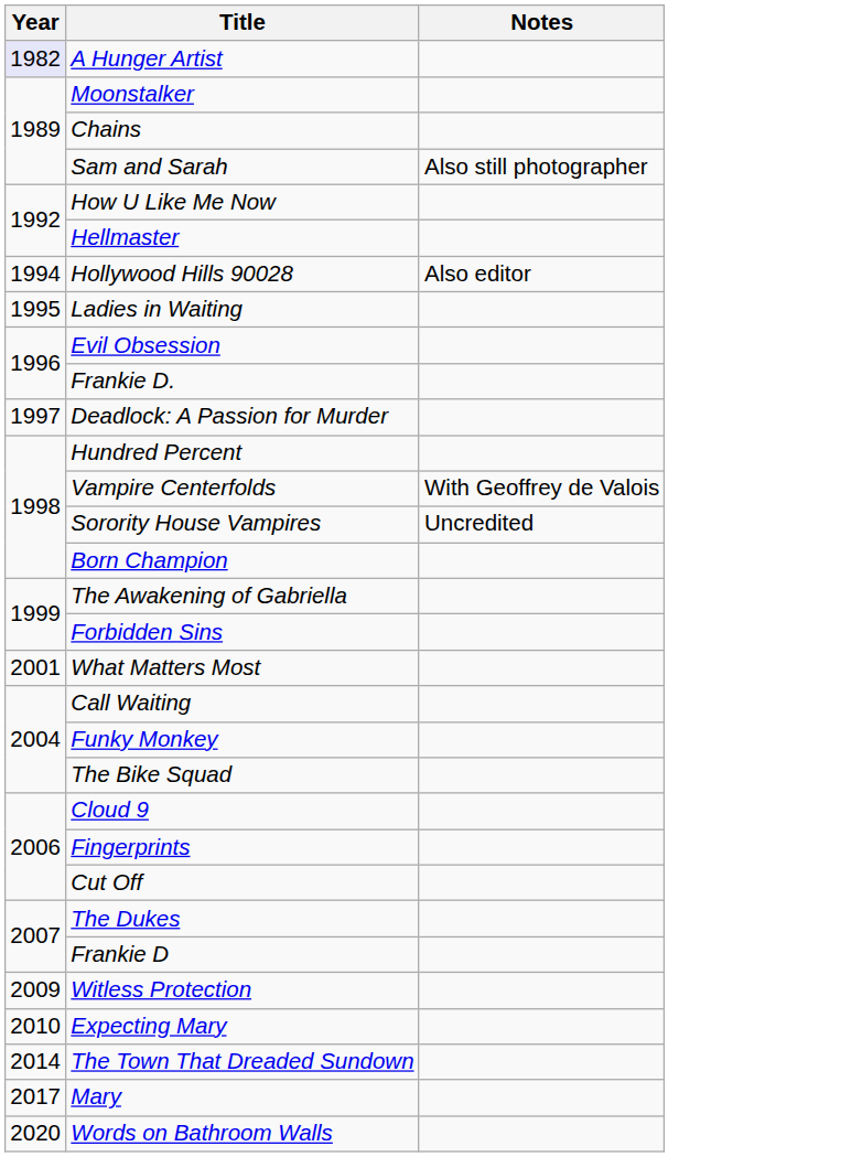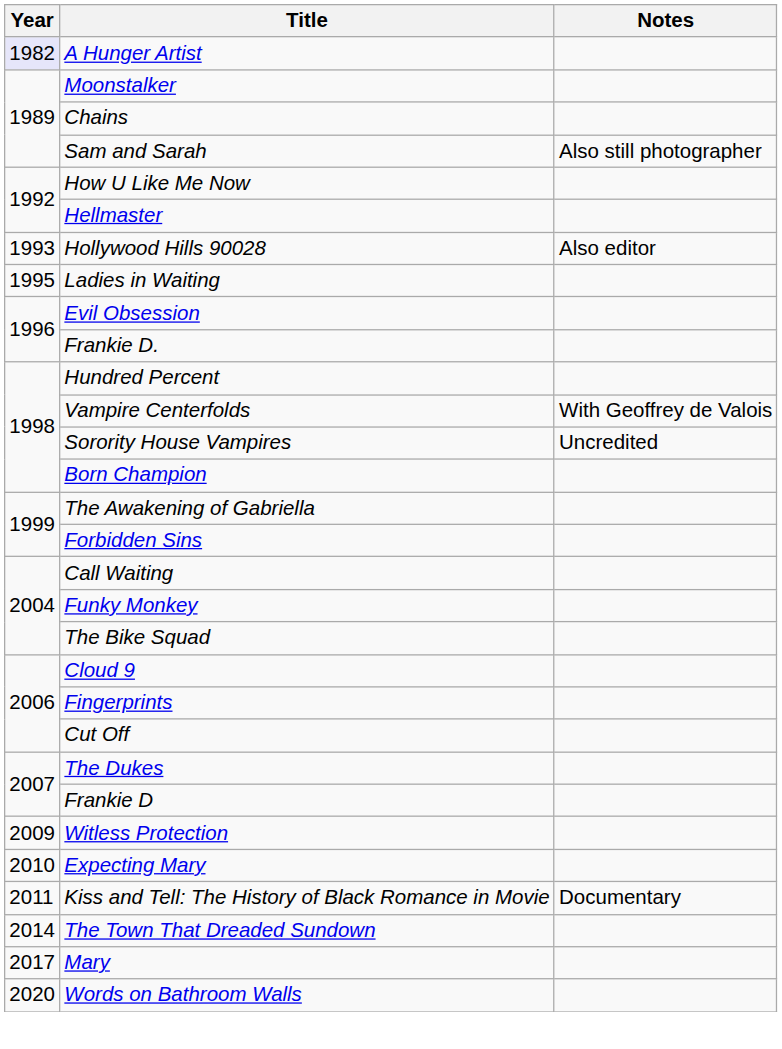 <table class="wikitable plainrowheaders">
 <tr>
 <th>Year</th>
 <th>Title</th>
 <th>Notes</th>
 </tr>
 <tr>
 <td style="background: lavender;">1982</td>
 <td><em><a href='#'>A Hunger Artist</a></em></td>
 <td></td>
 </tr>
 <tr>
 <td rowspan=3>1989</td>
 <td><em><a href='#'>Moonstalker</a></em></td>
 <td></td>
 </tr>
 <tr>
 <td><em>Chains</em></td>
 <td></td>
 </tr>
 <tr>
 <td><em>Sam and Sarah</em></td>
 <td>Also still photographer</td>
 </tr>
 <tr>
 <td rowspan=2>1992</td>
 <td><em>How U Like Me Now</em></td>
 <td></td>
 </tr>
 <tr>
 <td><em><a href='#'>Hellmaster</a></em></td>
 <td></td>
 </tr>
 <tr>
-<td>1994</td>
+<td>1993</td>
 <td><em>Hollywood Hills 90028</em></td>
 <td>Also editor</td>
 </tr>
 <tr>
 <td>1995</td>
 <td><em>Ladies in Waiting</em></td>
 <td></td>
 </tr>
 <tr>
 <td rowspan=2>1996</td>
 <td><em><a href='#'>Evil Obsession</a></em></td>
 <td></td>
 </tr>
 <tr>
 <td><em>Frankie D.</em></td>
-<td></td>
-</tr>
-<tr>
-<td>1997</td>
-<td><em>Deadlock: A Passion for Murder</em></td>
 <td></td>
 </tr>
 <tr>
 <td rowspan=4>1998</td>
 <td><em>Hundred Percent</em></td>
 <td></td>
 </tr>
 <tr>
 <td><em>Vampire Centerfolds</em></td>
 <td>With Geoffrey de Valois</td>
 </tr>
 <tr>
 <td><em>Sorority House Vampires</em></td>
 <td>Uncredited</td>
 </tr>
 <tr>
 <td><em><a href='#'>Born Champion</a></em></td>
 <td></td>
 </tr>
 <tr>
 <td rowspan=2>1999</td>
 <td><em>The Awakening of Gabriella</em></td>
 <td></td>
 </tr>
 <tr>
 <td><em><a href='#'>Forbidden Sins</a></em></td>
-<td></td>
-</tr>
-<tr>
-<td>2001</td>
-<td><em>What Matters Most</em></td>
 <td></td>
 </tr>
 <tr>
 <td rowspan=3>2004</td>
 <td><em>Call Waiting</em></td>
 <td></td>
 </tr>
 <tr>
 <td><em><a href='#'>Funky Monkey</a></em></td>
 <td></td>
 </tr>
 <tr>
 <td><em>The Bike Squad</em></td>
 <td></td>
 </tr>
 <tr>
 <td rowspan=3>2006</td>
 <td><em><a href='#'>Cloud 9</a></em></td>
 <td></td>
 </tr>
 <tr>
 <td><em><a href='#'>Fingerprints</a></em></td>
 <td></td>
 </tr>
 <tr>
 <td><em>Cut Off</em></td>
 <td></td>
 </tr>
 <tr>
 <td rowspan=2>2007</td>
 <td><em><a href='#'>The Dukes</a></em></td>
 <td></td>
 </tr>
 <tr>
 <td><em>Frankie D</em></td>
 <td></td>
 </tr>
 <tr>
 <td>2009</td>
 <td><em><a href='#'>Witless Protection</a></em></td>
 <td></td>
 </tr>
 <tr>
 <td>2010</td>
 <td><em><a href='#'>Expecting Mary</a></em></td>
 <td></td>
 </tr>
 <tr>
+<td>2011</td>
+<td><em>Kiss and Tell: The History of Black Romance in Movie</em></td>
+<td>Documentary</td>
+</tr>
+<tr>
 <td>2014</td>
 <td><em><a href='#'>The Town That Dreaded Sundown</a></em></td>
 <td></td>
 </tr>
 <tr>
 <td>2017</td>
 <td><em><a href='#'>Mary</a></em></td>
 <td></td>
 </tr>
 <tr>
 <td>2020</td>
 <td><em><a href='#'>Words on Bathroom Walls</a></em></td>
 <td></td>
 </tr>
 </table>
